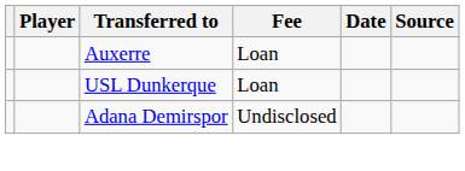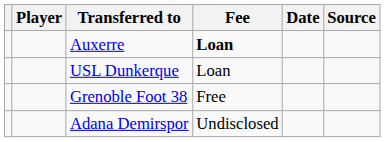 <table class="wikitable plainrowheaders sortable">
 <tr>
 <th></th>
 <th scope="col">Player</th>
 <th>Transferred to</th>
 <th style="width: 65px;">Fee</th>
 <th scope="col">Date</th>
 <th scope="col">Source</th>
 </tr>
 <tr>
 <td align="center"></td>
 <td></td>
 <td> <a href='#'>Auxerre</a></td>
-<td>Loan</td>
+<td><strong>Loan</strong></td>
 <td></td>
 <td></td>
 </tr>
 <tr>
 <td align="center"></td>
 <td></td>
 <td> <a href='#'>USL Dunkerque</a></td>
 <td>Loan</td>
 <td></td>
 <td></td>
 </tr>
 <tr>
 <td align="center"></td>
 <td></td>
+<td> <a href='#'>Grenoble Foot 38</a></td>
+<td>Free</td>
+<td></td>
+<td></td>
+</tr>
+<tr>
+<td align="center"></td>
+<td></td>
 <td> <a href='#'>Adana Demirspor</a></td>
 <td>Undisclosed</td>
 <td></td>
 <td></td>
 </tr>
 </table>
